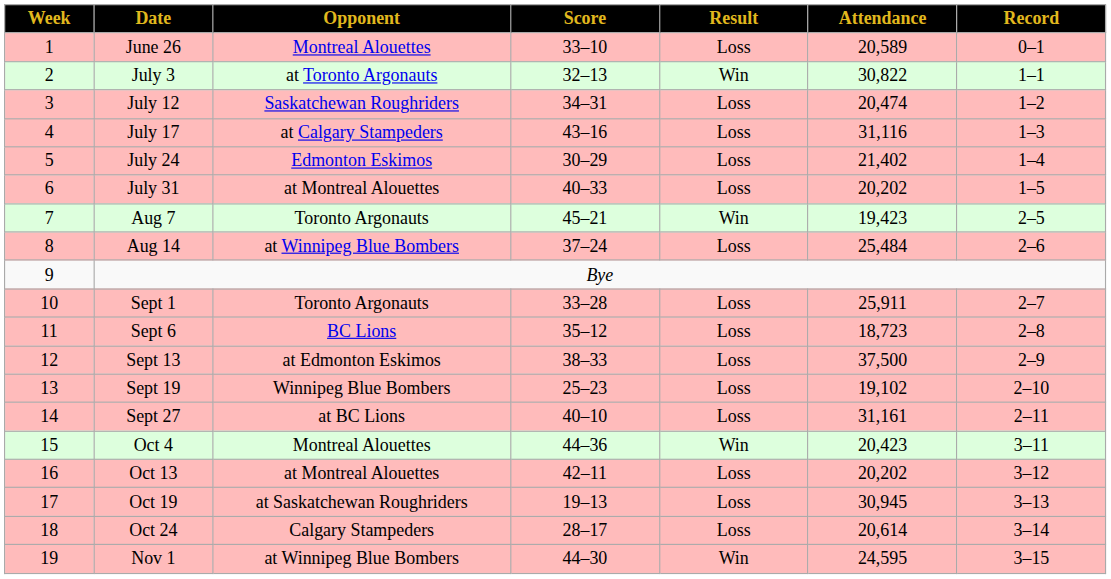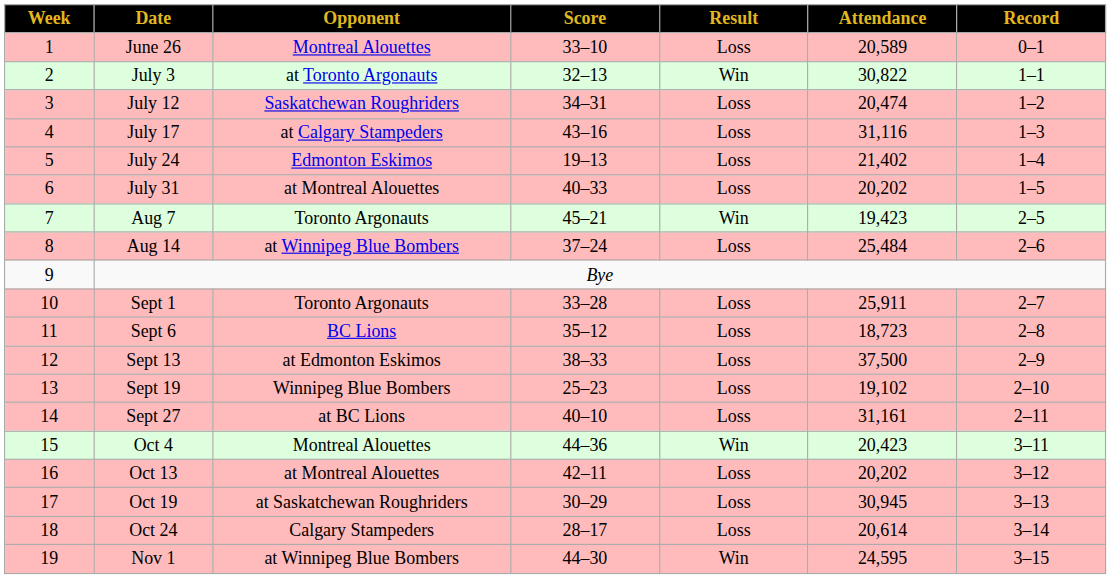 <table class="wikitable sortable sortable">
 <tr>
 <th style="background:black;color:#e1b81e;" width="6%">Week</th>
 <th style="background:black;color:#e1b81e;" width="8%">Date</th>
 <th style="background:black;color:#e1b81e;" width="20%">Opponent</th>
 <th style="background:black;color:#e1b81e;" width="10%">Score</th>
 <th style="background:black;color:#e1b81e;" width="10%">Result</th>
 <th style="background:black;color:#e1b81e;" width="10%">Attendance</th>
 <th style="background:black;color:#e1b81e;" width="10%">Record</th>
 </tr>
 <tr align="center" bgcolor="#ffbbbb">
 <td>1</td>
 <td>June 26</td>
 <td><a href='#'>Montreal Alouettes</a></td>
 <td>33–10</td>
 <td>Loss</td>
 <td>20,589</td>
 <td>0–1</td>
 </tr>
 <tr align="center" bgcolor="#ddffdd">
 <td>2</td>
 <td>July 3</td>
 <td>at <a href='#'>Toronto Argonauts</a></td>
 <td>32–13</td>
 <td>Win</td>
 <td>30,822</td>
 <td>1–1</td>
 </tr>
 <tr align="center" bgcolor="#ffbbbb">
 <td>3</td>
 <td>July 12</td>
 <td><a href='#'>Saskatchewan Roughriders</a></td>
 <td>34–31</td>
 <td>Loss</td>
 <td>20,474</td>
 <td>1–2</td>
 </tr>
 <tr align="center" bgcolor="#ffbbbb">
 <td>4</td>
 <td>July 17</td>
 <td>at <a href='#'>Calgary Stampeders</a></td>
 <td>43–16</td>
 <td>Loss</td>
 <td>31,116</td>
 <td>1–3</td>
 </tr>
 <tr align="center" bgcolor="#ffbbbb">
 <td>5</td>
 <td>July 24</td>
 <td><a href='#'>Edmonton Eskimos</a></td>
-<td>30–29</td>
+<td>19–13</td>
 <td>Loss</td>
 <td>21,402</td>
 <td>1–4</td>
 </tr>
 <tr align="center" bgcolor="#ffbbbb">
 <td>6</td>
 <td>July 31</td>
 <td>at Montreal Alouettes</td>
 <td>40–33</td>
 <td>Loss</td>
 <td>20,202</td>
 <td>1–5</td>
 </tr>
 <tr align="center" bgcolor="#ddffdd">
 <td>7</td>
 <td>Aug 7</td>
 <td>Toronto Argonauts</td>
 <td>45–21</td>
 <td>Win</td>
 <td>19,423</td>
 <td>2–5</td>
 </tr>
 <tr align="center" bgcolor="#ffbbbb">
 <td>8</td>
 <td>Aug 14</td>
 <td>at <a href='#'>Winnipeg Blue Bombers</a></td>
 <td>37–24</td>
 <td>Loss</td>
 <td>25,484</td>
 <td>2–6</td>
 </tr>
 <tr align="center">
 <td>9</td>
 <td colSpan=56 align="center"><em>Bye</em></td>
 </tr>
 <tr align="center" bgcolor="#ffbbbb">
 <td>10</td>
 <td>Sept 1</td>
 <td>Toronto Argonauts</td>
 <td>33–28</td>
 <td>Loss</td>
 <td>25,911</td>
 <td>2–7</td>
 </tr>
 <tr align="center" bgcolor="#ffbbbb">
 <td>11</td>
 <td>Sept 6</td>
 <td><a href='#'>BC Lions</a></td>
 <td>35–12</td>
 <td>Loss</td>
 <td>18,723</td>
 <td>2–8</td>
 </tr>
 <tr align="center" bgcolor="#ffbbbb">
 <td>12</td>
 <td>Sept 13</td>
 <td>at Edmonton Eskimos</td>
 <td>38–33</td>
 <td>Loss</td>
 <td>37,500</td>
 <td>2–9</td>
 </tr>
 <tr align="center" bgcolor="#ffbbbb">
 <td>13</td>
 <td>Sept 19</td>
 <td>Winnipeg Blue Bombers</td>
 <td>25–23</td>
 <td>Loss</td>
 <td>19,102</td>
 <td>2–10</td>
 </tr>
 <tr align="center" bgcolor="#ffbbbb">
 <td>14</td>
 <td>Sept 27</td>
 <td>at BC Lions</td>
 <td>40–10</td>
 <td>Loss</td>
 <td>31,161</td>
 <td>2–11</td>
 </tr>
 <tr align="center" bgcolor="#ddffdd">
 <td>15</td>
 <td>Oct 4</td>
 <td>Montreal Alouettes</td>
 <td>44–36</td>
 <td>Win</td>
 <td>20,423</td>
 <td>3–11</td>
 </tr>
 <tr align="center" bgcolor="#ffbbbb">
 <td>16</td>
 <td>Oct 13</td>
 <td>at Montreal Alouettes</td>
 <td>42–11</td>
 <td>Loss</td>
 <td>20,202</td>
 <td>3–12</td>
 </tr>
 <tr align="center" bgcolor="#ffbbbb">
 <td>17</td>
 <td>Oct 19</td>
 <td>at Saskatchewan Roughriders</td>
-<td>19–13</td>
+<td>30–29</td>
 <td>Loss</td>
 <td>30,945</td>
 <td>3–13</td>
 </tr>
 <tr align="center" bgcolor="#ffbbbb">
 <td>18</td>
 <td>Oct 24</td>
 <td>Calgary Stampeders</td>
 <td>28–17</td>
 <td>Loss</td>
 <td>20,614</td>
 <td>3–14</td>
 </tr>
 <tr align="center" bgcolor="#ffbbbb">
 <td>19</td>
 <td>Nov 1</td>
 <td>at Winnipeg Blue Bombers</td>
 <td>44–30</td>
 <td>Win</td>
 <td>24,595</td>
 <td>3–15</td>
 </tr>
 </table>
